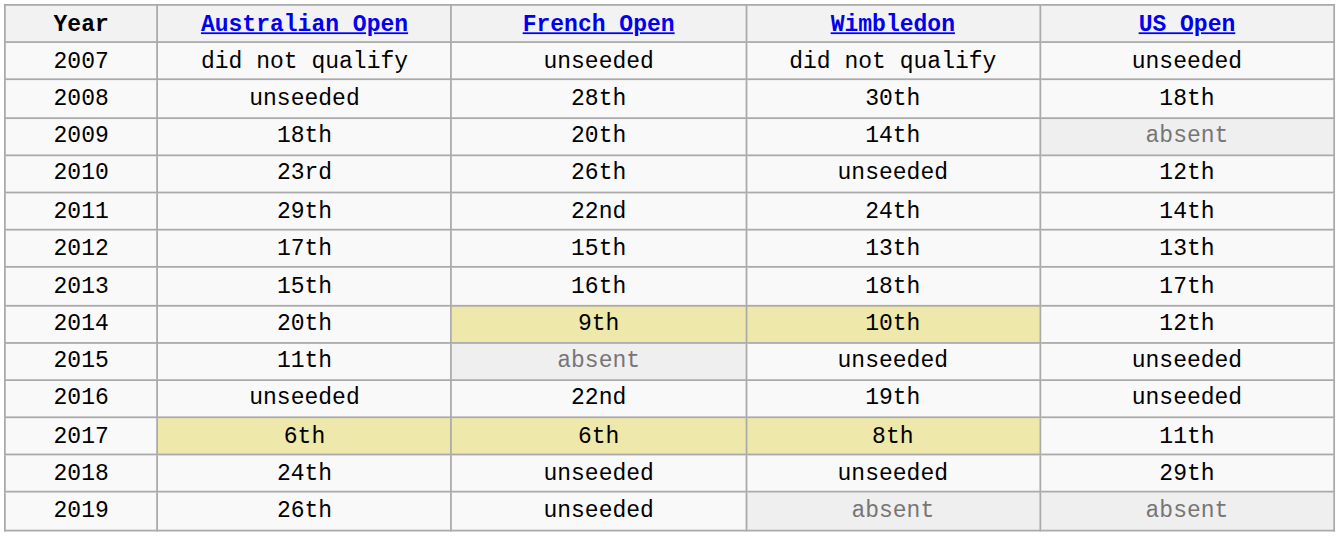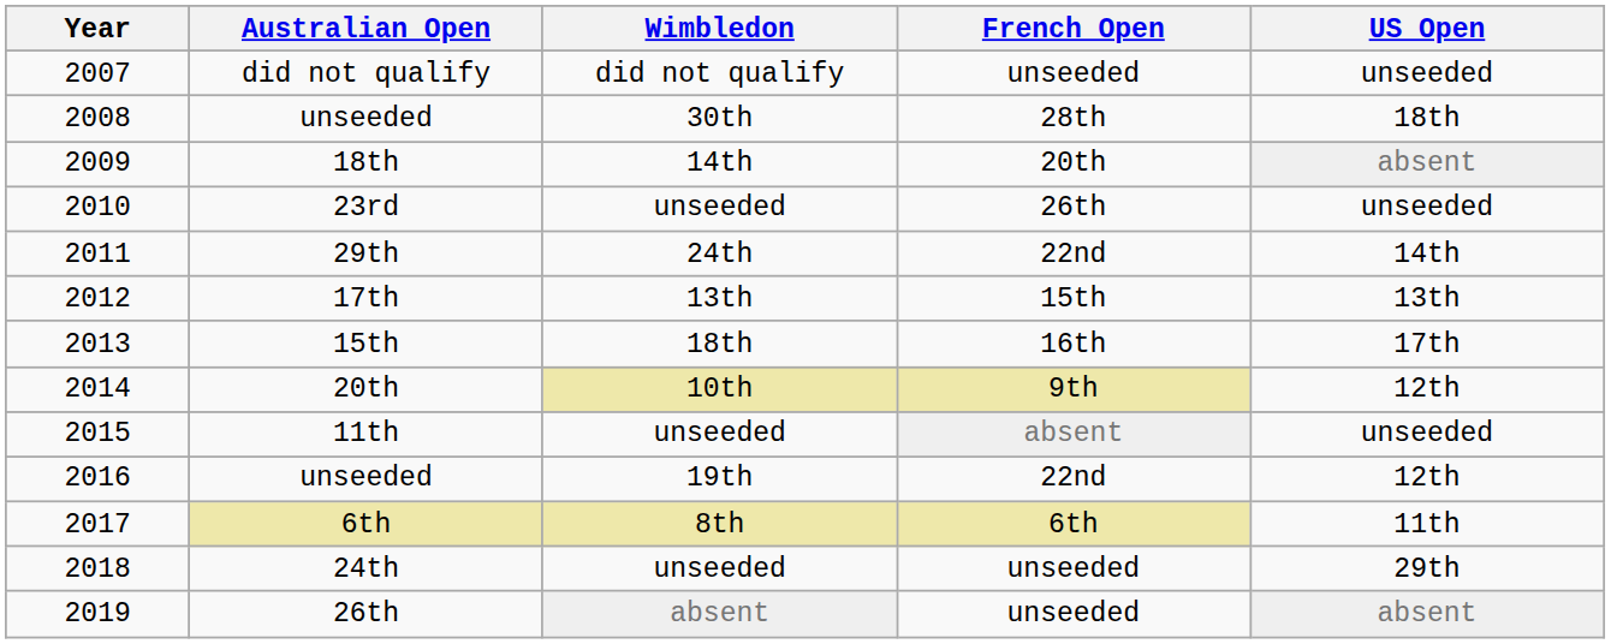 <table class="wikitable" style="text-align:center">
 <tr>
 <th width="80">Year</th>
 <th width="160"><a href='#'>Australian Open</a></th>
+<th width="160"><a href='#'>Wimbledon</a></th>
 <th width="160"><a href='#'>French Open</a></th>
-<th width="160"><a href='#'>Wimbledon</a></th>
 <th width="160"><a href='#'>US Open</a></th>
 </tr>
 <tr>
 <td>2007</td>
 <td>did not qualify</td>
+<td>did not qualify</td>
 <td>unseeded</td>
-<td>did not qualify</td>
 <td>unseeded</td>
 </tr>
 <tr>
 <td>2008</td>
 <td>unseeded</td>
+<td>30th</td>
 <td>28th</td>
-<td>30th</td>
 <td>18th</td>
 </tr>
 <tr>
 <td>2009</td>
 <td>18th</td>
+<td>14th</td>
 <td>20th</td>
-<td>14th</td>
 <td style=background:#efefef;color:#767676>absent</td>
 </tr>
 <tr>
 <td>2010</td>
 <td>23rd</td>
+<td>unseeded</td>
 <td>26th</td>
 <td>unseeded</td>
-<td>12th</td>
 </tr>
 <tr>
 <td>2011</td>
 <td>29th</td>
+<td>24th</td>
 <td>22nd</td>
-<td>24th</td>
 <td>14th</td>
 </tr>
 <tr>
 <td>2012</td>
 <td>17th</td>
+<td>13th</td>
 <td>15th</td>
-<td>13th</td>
 <td>13th</td>
 </tr>
 <tr>
 <td>2013</td>
 <td>15th</td>
+<td>18th</td>
 <td>16th</td>
-<td>18th</td>
 <td>17th</td>
 </tr>
 <tr>
 <td>2014</td>
 <td>20th</td>
+<td bgcolor="eee8aa">10th</td>
 <td bgcolor="eee8aa">9th</td>
-<td bgcolor="eee8aa">10th</td>
 <td>12th</td>
 </tr>
 <tr>
 <td>2015</td>
 <td>11th</td>
+<td>unseeded</td>
 <td style=background:#efefef;color:#767676>absent</td>
-<td>unseeded</td>
 <td>unseeded</td>
 </tr>
 <tr>
 <td>2016</td>
 <td>unseeded</td>
+<td>19th</td>
 <td>22nd</td>
-<td>19th</td>
-<td>unseeded</td>
+<td>12th</td>
 </tr>
 <tr>
 <td>2017</td>
 <td bgcolor=eee8aa>6th</td>
+<td bgcolor=eee8aa>8th</td>
 <td bgcolor="eee8aa">6th</td>
-<td bgcolor=eee8aa>8th</td>
 <td>11th</td>
 </tr>
 <tr>
 <td>2018</td>
 <td>24th</td>
 <td>unseeded</td>
 <td>unseeded</td>
 <td>29th</td>
 </tr>
 <tr>
 <td>2019</td>
 <td>26th</td>
+<td bgcolor="efefef" style="color:#767676">absent</td>
 <td>unseeded</td>
-<td bgcolor="efefef" style="color:#767676">absent</td>
 <td style=background:#efefef;color:#767676>absent</td>
 </tr>
 </table>
